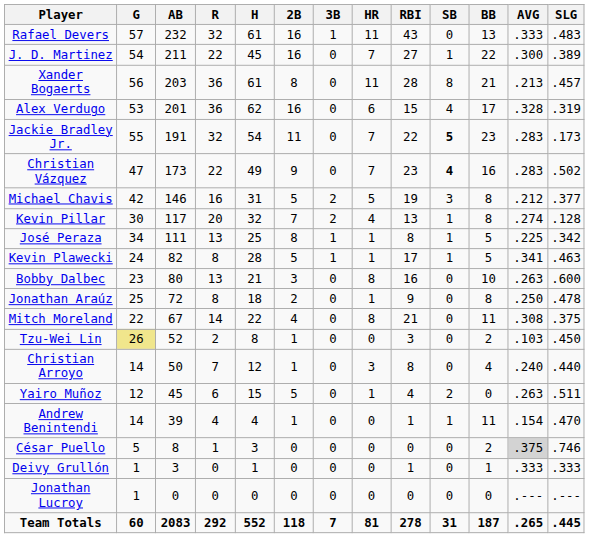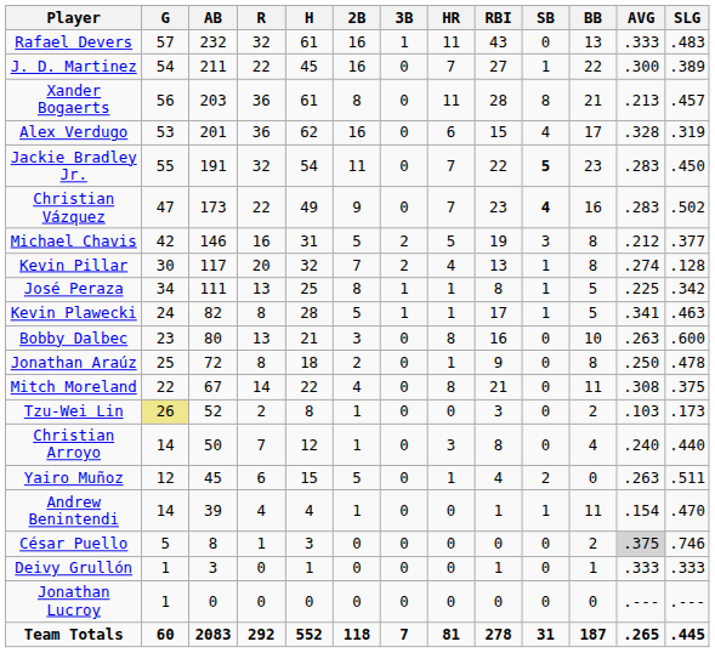 <table class=wikitable style="text-align:center">
 <tr>
 <th bgcolor=#DDDDFF; width="20%">Player</th>
 <th bgcolor=#DDDDFF; width="7%">G</th>
 <th bgcolor=#DDDDFF; width="7%">AB</th>
 <th bgcolor=#DDDDFF; width="7%">R</th>
 <th bgcolor=#DDDDFF; width="7%">H</th>
 <th bgcolor=#DDDDFF; width="7%">2B</th>
 <th bgcolor=#DDDDFF; width="7%">3B</th>
 <th bgcolor=#DDDDFF; width="7%">HR</th>
 <th bgcolor=#DDDDFF; width="7%">RBI</th>
 <th bgcolor=#DDDDFF; width="7%">SB</th>
 <th bgcolor=#DDDDFF; width="7%">BB</th>
 <th bgcolor=#DDDDFF; width="7%">AVG</th>
 <th bgcolor=#DDDDFF; width="7%">SLG</th>
 </tr>
 <tr>
 <td><a href='#'>Rafael Devers</a></td>
 <td>57</td>
 <td>232</td>
 <td>32</td>
 <td>61</td>
 <td>16</td>
 <td>1</td>
 <td>11</td>
 <td>43</td>
 <td>0</td>
 <td>13</td>
 <td>.333</td>
 <td>.483</td>
 </tr>
 <tr>
 <td><a href='#'>J. D. Martinez</a></td>
 <td>54</td>
 <td>211</td>
 <td>22</td>
 <td>45</td>
 <td>16</td>
 <td>0</td>
 <td>7</td>
 <td>27</td>
 <td>1</td>
 <td>22</td>
 <td>.300</td>
 <td>.389</td>
 </tr>
 <tr>
 <td><a href='#'>Xander Bogaerts</a></td>
 <td>56</td>
 <td>203</td>
 <td>36</td>
 <td>61</td>
 <td>8</td>
 <td>0</td>
 <td>11</td>
 <td>28</td>
 <td>8</td>
 <td>21</td>
 <td>.213</td>
 <td>.457</td>
 </tr>
 <tr>
 <td><a href='#'>Alex Verdugo</a></td>
 <td>53</td>
 <td>201</td>
 <td>36</td>
 <td>62</td>
 <td>16</td>
 <td>0</td>
 <td>6</td>
 <td>15</td>
 <td>4</td>
 <td>17</td>
 <td>.328</td>
 <td>.319</td>
 </tr>
 <tr>
 <td><a href='#'>Jackie Bradley Jr.</a></td>
 <td>55</td>
 <td>191</td>
 <td>32</td>
 <td>54</td>
 <td>11</td>
 <td>0</td>
 <td>7</td>
 <td>22</td>
 <td><strong>5</strong></td>
 <td>23</td>
 <td>.283</td>
-<td>.173</td>
+<td>.450</td>
 </tr>
 <tr>
 <td><a href='#'>Christian Vázquez</a></td>
 <td>47</td>
 <td>173</td>
 <td>22</td>
 <td>49</td>
 <td>9</td>
 <td>0</td>
 <td>7</td>
 <td>23</td>
 <td><strong>4</strong></td>
 <td>16</td>
 <td>.283</td>
 <td>.502</td>
 </tr>
 <tr>
 <td><a href='#'>Michael Chavis</a></td>
 <td>42</td>
 <td>146</td>
 <td>16</td>
 <td>31</td>
 <td>5</td>
 <td>2</td>
 <td>5</td>
 <td>19</td>
 <td>3</td>
 <td>8</td>
 <td>.212</td>
 <td>.377</td>
 </tr>
 <tr>
 <td><a href='#'>Kevin Pillar</a></td>
 <td>30</td>
 <td>117</td>
 <td>20</td>
 <td>32</td>
 <td>7</td>
 <td>2</td>
 <td>4</td>
 <td>13</td>
 <td>1</td>
 <td>8</td>
 <td>.274</td>
 <td>.128</td>
 </tr>
 <tr>
 <td><a href='#'>José Peraza</a></td>
 <td>34</td>
 <td>111</td>
 <td>13</td>
 <td>25</td>
 <td>8</td>
 <td>1</td>
 <td>1</td>
 <td>8</td>
 <td>1</td>
 <td>5</td>
 <td>.225</td>
 <td>.342</td>
 </tr>
 <tr>
 <td><a href='#'>Kevin Plawecki</a></td>
 <td>24</td>
 <td>82</td>
 <td>8</td>
 <td>28</td>
 <td>5</td>
 <td>1</td>
 <td>1</td>
 <td>17</td>
 <td>1</td>
 <td>5</td>
 <td>.341</td>
 <td>.463</td>
 </tr>
 <tr>
 <td><a href='#'>Bobby Dalbec</a></td>
 <td>23</td>
 <td>80</td>
 <td>13</td>
 <td>21</td>
 <td>3</td>
 <td>0</td>
 <td>8</td>
 <td>16</td>
 <td>0</td>
 <td>10</td>
 <td>.263</td>
 <td>.600</td>
 </tr>
 <tr>
 <td><a href='#'>Jonathan Araúz</a></td>
 <td>25</td>
 <td>72</td>
 <td>8</td>
 <td>18</td>
 <td>2</td>
 <td>0</td>
 <td>1</td>
 <td>9</td>
 <td>0</td>
 <td>8</td>
 <td>.250</td>
 <td>.478</td>
 </tr>
 <tr>
 <td><a href='#'>Mitch Moreland</a></td>
 <td>22</td>
 <td>67</td>
 <td>14</td>
 <td>22</td>
 <td>4</td>
 <td>0</td>
 <td>8</td>
 <td>21</td>
 <td>0</td>
 <td>11</td>
 <td>.308</td>
 <td>.375</td>
 </tr>
 <tr>
 <td><a href='#'>Tzu-Wei Lin</a></td>
 <td style="background: khaki;">26</td>
 <td>52</td>
 <td>2</td>
 <td>8</td>
 <td>1</td>
 <td>0</td>
 <td>0</td>
 <td>3</td>
 <td>0</td>
 <td>2</td>
 <td>.103</td>
-<td>.450</td>
+<td>.173</td>
 </tr>
 <tr>
 <td><a href='#'>Christian Arroyo</a></td>
 <td>14</td>
 <td>50</td>
 <td>7</td>
 <td>12</td>
 <td>1</td>
 <td>0</td>
 <td>3</td>
 <td>8</td>
 <td>0</td>
 <td>4</td>
 <td>.240</td>
 <td>.440</td>
 </tr>
 <tr>
 <td><a href='#'>Yairo Muñoz</a></td>
 <td>12</td>
 <td>45</td>
 <td>6</td>
 <td>15</td>
 <td>5</td>
 <td>0</td>
 <td>1</td>
 <td>4</td>
 <td>2</td>
 <td>0</td>
 <td>.263</td>
 <td>.511</td>
 </tr>
 <tr>
 <td><a href='#'>Andrew Benintendi</a></td>
 <td>14</td>
 <td>39</td>
 <td>4</td>
 <td>4</td>
 <td>1</td>
 <td>0</td>
 <td>0</td>
 <td>1</td>
 <td>1</td>
 <td>11</td>
 <td>.154</td>
 <td>.470</td>
 </tr>
 <tr>
 <td><a href='#'>César Puello</a></td>
 <td>5</td>
 <td>8</td>
 <td>1</td>
 <td>3</td>
 <td>0</td>
 <td>0</td>
 <td>0</td>
 <td>0</td>
 <td>0</td>
 <td>2</td>
 <td style="background: lightgrey;">.375</td>
 <td>.746</td>
 </tr>
 <tr>
 <td><a href='#'>Deivy Grullón</a></td>
 <td>1</td>
 <td>3</td>
 <td>0</td>
 <td>1</td>
 <td>0</td>
 <td>0</td>
 <td>0</td>
 <td>1</td>
 <td>0</td>
 <td>1</td>
 <td>.333</td>
 <td>.333</td>
 </tr>
 <tr>
 <td><a href='#'>Jonathan Lucroy</a></td>
 <td>1</td>
 <td>0</td>
 <td>0</td>
 <td>0</td>
 <td>0</td>
 <td>0</td>
 <td>0</td>
 <td>0</td>
 <td>0</td>
 <td>0</td>
 <td>.---</td>
 <td>.---</td>
 </tr>
 <tr>
 <td><strong>Team Totals</strong></td>
 <td><strong>60</strong></td>
 <td><strong>2083</strong></td>
 <td><strong>292</strong></td>
 <td><strong>552</strong></td>
 <td><strong>118</strong></td>
 <td><strong>7</strong></td>
 <td><strong>81</strong></td>
 <td><strong>278</strong></td>
 <td><strong>31</strong></td>
 <td><strong>187</strong></td>
 <td><strong>.265</strong></td>
 <td><strong>.445</strong></td>
 </tr>
 </table>
